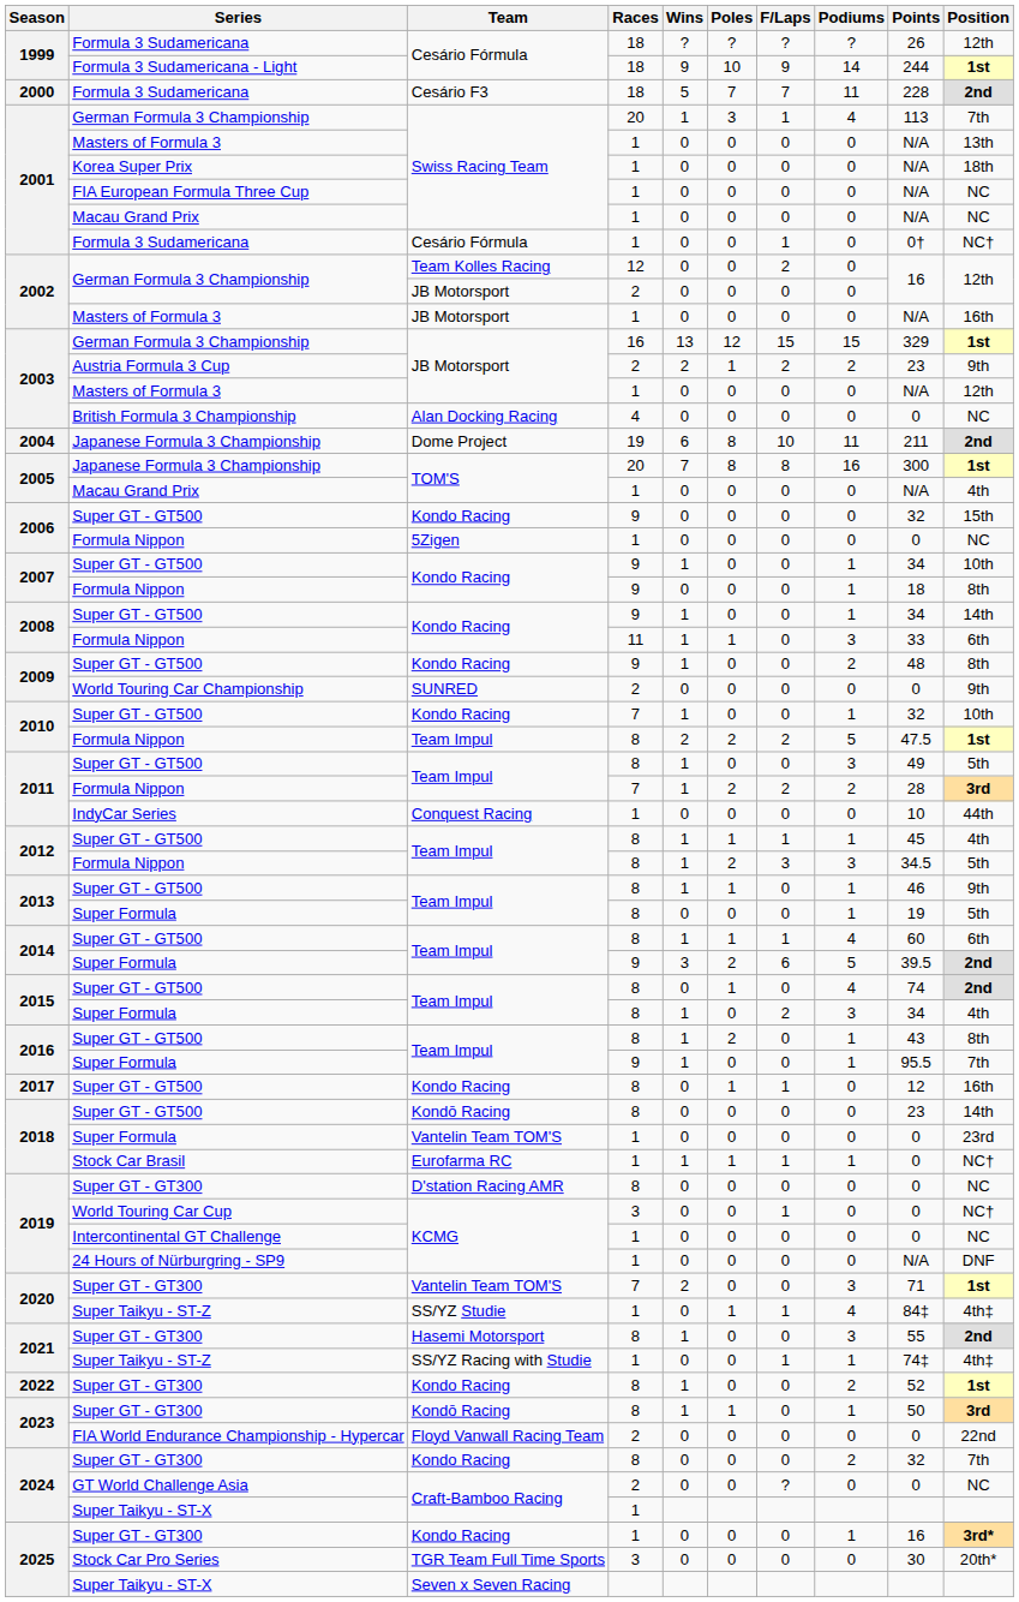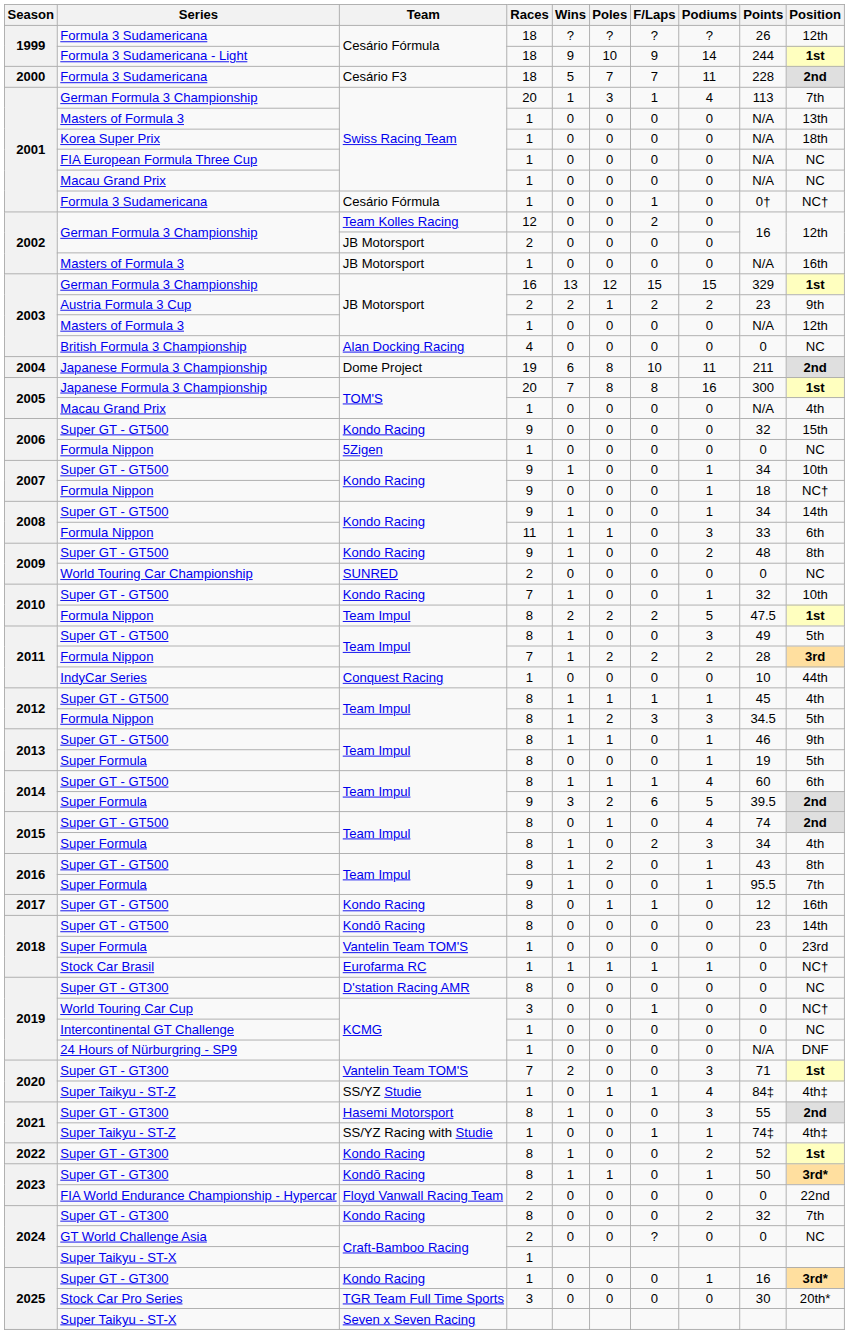 <table class="wikitable" style="font-size: 90%; text-align:center">
 <tr>
 <th>Season</th>
 <th>Series</th>
 <th>Team</th>
 <th>Races</th>
 <th>Wins</th>
 <th>Poles</th>
 <th>F/Laps</th>
 <th>Podiums</th>
 <th>Points</th>
 <th>Position</th>
 </tr>
 <tr>
 <th rowspan=2>1999</th>
 <td align=left><a href='#'>Formula 3 Sudamericana</a></td>
 <td rowspan=2 align=left>Cesário Fórmula</td>
 <td>18</td>
 <td>?</td>
 <td>?</td>
 <td>?</td>
 <td>?</td>
 <td>26</td>
 <td>12th</td>
 </tr>
 <tr>
 <td align=left><a href='#'>Formula 3 Sudamericana - Light</a></td>
 <td>18</td>
 <td>9</td>
 <td>10</td>
 <td>9</td>
 <td>14</td>
 <td>244</td>
 <td style="background:#FFFFBF;"><strong>1st</strong></td>
 </tr>
 <tr>
 <th>2000</th>
 <td align=left><a href='#'>Formula 3 Sudamericana</a></td>
 <td align=left>Cesário F3</td>
 <td>18</td>
 <td>5</td>
 <td>7</td>
 <td>7</td>
 <td>11</td>
 <td>228</td>
 <td style="background:#DFDFDF;"><strong>2nd</strong></td>
 </tr>
 <tr>
 <th rowspan=6>2001</th>
 <td align=left><a href='#'>German Formula 3 Championship</a></td>
 <td rowspan=5 align=left><a href='#'>Swiss Racing Team</a></td>
 <td>20</td>
 <td>1</td>
 <td>3</td>
 <td>1</td>
 <td>4</td>
 <td>113</td>
 <td>7th</td>
 </tr>
 <tr>
 <td align=left><a href='#'>Masters of Formula 3</a></td>
 <td>1</td>
 <td>0</td>
 <td>0</td>
 <td>0</td>
 <td>0</td>
 <td>N/A</td>
 <td>13th</td>
 </tr>
 <tr>
 <td align=left><a href='#'>Korea Super Prix</a></td>
 <td>1</td>
 <td>0</td>
 <td>0</td>
 <td>0</td>
 <td>0</td>
 <td>N/A</td>
 <td>18th</td>
 </tr>
 <tr>
 <td align=left><a href='#'>FIA European Formula Three Cup</a></td>
 <td>1</td>
 <td>0</td>
 <td>0</td>
 <td>0</td>
 <td>0</td>
 <td>N/A</td>
 <td>NC</td>
 </tr>
 <tr>
 <td align=left><a href='#'>Macau Grand Prix</a></td>
 <td>1</td>
 <td>0</td>
 <td>0</td>
 <td>0</td>
 <td>0</td>
 <td>N/A</td>
 <td>NC</td>
 </tr>
 <tr>
 <td align=left><a href='#'>Formula 3 Sudamericana</a></td>
 <td align=left>Cesário Fórmula</td>
 <td>1</td>
 <td>0</td>
 <td>0</td>
 <td>1</td>
 <td>0</td>
 <td>0†</td>
 <td>NC†</td>
 </tr>
 <tr>
 <th rowspan="3">2002</th>
 <td rowspan="2" align=left><a href='#'>German Formula 3 Championship</a></td>
 <td align="left"><a href='#'>Team Kolles Racing</a></td>
 <td>12</td>
 <td>0</td>
 <td>0</td>
 <td>2</td>
 <td>0</td>
 <td rowspan="2">16</td>
 <td rowspan="2">12th</td>
 </tr>
 <tr>
 <td align=left>JB Motorsport</td>
 <td>2</td>
 <td>0</td>
 <td>0</td>
 <td>0</td>
 <td>0</td>
 </tr>
 <tr>
 <td align=left><a href='#'>Masters of Formula 3</a></td>
 <td align=left>JB Motorsport</td>
 <td>1</td>
 <td>0</td>
 <td>0</td>
 <td>0</td>
 <td>0</td>
 <td>N/A</td>
 <td>16th</td>
 </tr>
 <tr>
 <th rowspan=4>2003</th>
 <td align=left><a href='#'>German Formula 3 Championship</a></td>
 <td rowspan=3 align=left>JB Motorsport</td>
 <td>16</td>
 <td>13</td>
 <td>12</td>
 <td>15</td>
 <td>15</td>
 <td>329</td>
 <td style="background:#FFFFBF;"><strong>1st</strong></td>
 </tr>
 <tr>
 <td align=left><a href='#'>Austria Formula 3 Cup</a></td>
 <td>2</td>
 <td>2</td>
 <td>1</td>
 <td>2</td>
 <td>2</td>
 <td>23</td>
 <td>9th</td>
 </tr>
 <tr>
 <td align=left><a href='#'>Masters of Formula 3</a></td>
 <td>1</td>
 <td>0</td>
 <td>0</td>
 <td>0</td>
 <td>0</td>
 <td>N/A</td>
 <td>12th</td>
 </tr>
 <tr>
 <td align=left><a href='#'>British Formula 3 Championship</a></td>
 <td align=left><a href='#'>Alan Docking Racing</a></td>
 <td>4</td>
 <td>0</td>
 <td>0</td>
 <td>0</td>
 <td>0</td>
 <td>0</td>
 <td>NC</td>
 </tr>
 <tr>
 <th>2004</th>
 <td align=left><a href='#'>Japanese Formula 3 Championship</a></td>
 <td align=left>Dome Project</td>
 <td>19</td>
 <td>6</td>
 <td>8</td>
 <td>10</td>
 <td>11</td>
 <td>211</td>
 <td style="background:#DFDFDF;"><strong>2nd</strong></td>
 </tr>
 <tr>
 <th rowspan=2>2005</th>
 <td align=left><a href='#'>Japanese Formula 3 Championship</a></td>
 <td rowspan=2 align=left><a href='#'>TOM'S</a></td>
 <td>20</td>
 <td>7</td>
 <td>8</td>
 <td>8</td>
 <td>16</td>
 <td>300</td>
 <td style="background:#FFFFBF;"><strong>1st</strong></td>
 </tr>
 <tr>
 <td align=left><a href='#'>Macau Grand Prix</a></td>
 <td>1</td>
 <td>0</td>
 <td>0</td>
 <td>0</td>
 <td>0</td>
 <td>N/A</td>
 <td>4th</td>
 </tr>
 <tr>
 <th rowspan=2>2006</th>
 <td align=left><a href='#'>Super GT - GT500</a></td>
 <td align=left><a href='#'>Kondo Racing</a></td>
 <td>9</td>
 <td>0</td>
 <td>0</td>
 <td>0</td>
 <td>0</td>
 <td>32</td>
 <td>15th</td>
 </tr>
 <tr>
 <td align=left><a href='#'>Formula Nippon</a></td>
 <td align=left><a href='#'>5Zigen</a></td>
 <td>1</td>
 <td>0</td>
 <td>0</td>
 <td>0</td>
 <td>0</td>
 <td>0</td>
 <td>NC</td>
 </tr>
 <tr>
 <th rowspan=2>2007</th>
 <td align=left><a href='#'>Super GT - GT500</a></td>
 <td rowspan=2 align=left><a href='#'>Kondo Racing</a></td>
 <td>9</td>
 <td>1</td>
 <td>0</td>
 <td>0</td>
 <td>1</td>
 <td>34</td>
 <td>10th</td>
 </tr>
 <tr>
 <td align=left><a href='#'>Formula Nippon</a></td>
 <td>9</td>
 <td>0</td>
 <td>0</td>
 <td>0</td>
 <td>1</td>
 <td>18</td>
-<td>8th</td>
+<td>NC†</td>
 </tr>
 <tr>
 <th rowspan=2>2008</th>
 <td align=left><a href='#'>Super GT - GT500</a></td>
 <td rowspan=2 align=left><a href='#'>Kondo Racing</a></td>
 <td>9</td>
 <td>1</td>
 <td>0</td>
 <td>0</td>
 <td>1</td>
 <td>34</td>
 <td>14th</td>
 </tr>
 <tr>
 <td align=left><a href='#'>Formula Nippon</a></td>
 <td>11</td>
 <td>1</td>
 <td>1</td>
 <td>0</td>
 <td>3</td>
 <td>33</td>
 <td>6th</td>
 </tr>
 <tr>
 <th rowspan=2>2009</th>
 <td align=left><a href='#'>Super GT - GT500</a></td>
 <td align=left><a href='#'>Kondo Racing</a></td>
 <td>9</td>
 <td>1</td>
 <td>0</td>
 <td>0</td>
 <td>2</td>
 <td>48</td>
 <td>8th</td>
 </tr>
 <tr>
 <td align=left><a href='#'>World Touring Car Championship</a></td>
 <td align=left><a href='#'>SUNRED</a></td>
 <td>2</td>
 <td>0</td>
 <td>0</td>
 <td>0</td>
 <td>0</td>
 <td>0</td>
-<td>9th</td>
+<td>NC</td>
 </tr>
 <tr>
 <th rowspan=2>2010</th>
 <td align=left><a href='#'>Super GT - GT500</a></td>
 <td align=left><a href='#'>Kondo Racing</a></td>
 <td>7</td>
 <td>1</td>
 <td>0</td>
 <td>0</td>
 <td>1</td>
 <td>32</td>
 <td>10th</td>
 </tr>
 <tr>
 <td align=left><a href='#'>Formula Nippon</a></td>
 <td align=left><a href='#'>Team Impul</a></td>
 <td>8</td>
 <td>2</td>
 <td>2</td>
 <td>2</td>
 <td>5</td>
 <td>47.5</td>
 <td style="background:#FFFFBF;"><strong>1st</strong></td>
 </tr>
 <tr>
 <th rowspan=3>2011</th>
 <td align=left><a href='#'>Super GT - GT500</a></td>
 <td rowspan=2 align=left><a href='#'>Team Impul</a></td>
 <td>8</td>
 <td>1</td>
 <td>0</td>
 <td>0</td>
 <td>3</td>
 <td>49</td>
 <td>5th</td>
 </tr>
 <tr>
 <td align=left><a href='#'>Formula Nippon</a></td>
 <td>7</td>
 <td>1</td>
 <td>2</td>
 <td>2</td>
 <td>2</td>
 <td>28</td>
 <td style="background:#FFDF9F;"><strong>3rd</strong></td>
 </tr>
 <tr>
 <td align=left><a href='#'>IndyCar Series</a></td>
 <td align=left><a href='#'>Conquest Racing</a></td>
 <td>1</td>
 <td>0</td>
 <td>0</td>
 <td>0</td>
 <td>0</td>
 <td>10</td>
 <td>44th</td>
 </tr>
 <tr>
 <th rowspan=2>2012</th>
 <td align=left><a href='#'>Super GT - GT500</a></td>
 <td rowspan=2 align=left><a href='#'>Team Impul</a></td>
 <td>8</td>
 <td>1</td>
 <td>1</td>
 <td>1</td>
 <td>1</td>
 <td>45</td>
 <td>4th</td>
 </tr>
 <tr>
 <td align=left><a href='#'>Formula Nippon</a></td>
 <td>8</td>
 <td>1</td>
 <td>2</td>
 <td>3</td>
 <td>3</td>
 <td>34.5</td>
 <td>5th</td>
 </tr>
 <tr>
 <th rowspan=2>2013</th>
 <td align=left><a href='#'>Super GT - GT500</a></td>
 <td rowspan=2 align=left><a href='#'>Team Impul</a></td>
 <td>8</td>
 <td>1</td>
 <td>1</td>
 <td>0</td>
 <td>1</td>
 <td>46</td>
 <td>9th</td>
 </tr>
 <tr>
 <td align=left><a href='#'>Super Formula</a></td>
 <td>8</td>
 <td>0</td>
 <td>0</td>
 <td>0</td>
 <td>1</td>
 <td>19</td>
 <td>5th</td>
 </tr>
 <tr>
 <th rowspan=2>2014</th>
 <td align=left><a href='#'>Super GT - GT500</a></td>
 <td rowspan=2 align=left><a href='#'>Team Impul</a></td>
 <td>8</td>
 <td>1</td>
 <td>1</td>
 <td>1</td>
 <td>4</td>
 <td>60</td>
 <td>6th</td>
 </tr>
 <tr>
 <td align=left><a href='#'>Super Formula</a></td>
 <td>9</td>
 <td>3</td>
 <td>2</td>
 <td>6</td>
 <td>5</td>
 <td>39.5</td>
 <td style="background:#DFDFDF;"><strong>2nd</strong></td>
 </tr>
 <tr>
 <th rowspan=2>2015</th>
 <td align=left><a href='#'>Super GT - GT500</a></td>
 <td rowspan=2 align=left><a href='#'>Team Impul</a></td>
 <td>8</td>
 <td>0</td>
 <td>1</td>
 <td>0</td>
 <td>4</td>
 <td>74</td>
 <td style="background:#DFDFDF;"><strong>2nd</strong></td>
 </tr>
 <tr>
 <td align=left><a href='#'>Super Formula</a></td>
 <td>8</td>
 <td>1</td>
 <td>0</td>
 <td>2</td>
 <td>3</td>
 <td>34</td>
 <td>4th</td>
 </tr>
 <tr>
 <th rowspan=2>2016</th>
 <td align=left><a href='#'>Super GT - GT500</a></td>
 <td rowspan=2 align=left><a href='#'>Team Impul</a></td>
 <td>8</td>
 <td>1</td>
 <td>2</td>
 <td>0</td>
 <td>1</td>
 <td>43</td>
 <td>8th</td>
 </tr>
 <tr>
 <td align=left><a href='#'>Super Formula</a></td>
 <td>9</td>
 <td>1</td>
 <td>0</td>
 <td>0</td>
 <td>1</td>
 <td>95.5</td>
 <td>7th</td>
 </tr>
 <tr>
 <th>2017</th>
 <td align=left><a href='#'>Super GT - GT500</a></td>
 <td align=left><a href='#'>Kondo Racing</a></td>
 <td>8</td>
 <td>0</td>
 <td>1</td>
 <td>1</td>
 <td>0</td>
 <td>12</td>
 <td>16th</td>
 </tr>
 <tr>
 <th rowspan=3>2018</th>
 <td align=left><a href='#'>Super GT - GT500</a></td>
 <td align=left><a href='#'>Kondō Racing</a></td>
 <td>8</td>
 <td>0</td>
 <td>0</td>
 <td>0</td>
 <td>0</td>
 <td>23</td>
 <td>14th</td>
 </tr>
 <tr>
 <td align=left><a href='#'>Super Formula</a></td>
 <td align=left><a href='#'>Vantelin Team TOM'S</a></td>
 <td>1</td>
 <td>0</td>
 <td>0</td>
 <td>0</td>
 <td>0</td>
 <td>0</td>
 <td>23rd</td>
 </tr>
 <tr>
 <td align=left><a href='#'>Stock Car Brasil</a></td>
 <td align=left><a href='#'>Eurofarma RC</a></td>
 <td>1</td>
 <td>1</td>
 <td>1</td>
 <td>1</td>
 <td>1</td>
 <td>0</td>
 <td>NC†</td>
 </tr>
 <tr>
 <th rowspan="4">2019</th>
 <td align=left><a href='#'>Super GT - GT300</a></td>
 <td align=left><a href='#'>D'station Racing AMR</a></td>
 <td>8</td>
 <td>0</td>
 <td>0</td>
 <td>0</td>
 <td>0</td>
 <td>0</td>
 <td>NC</td>
 </tr>
 <tr>
 <td align="left"><a href='#'>World Touring Car Cup</a></td>
 <td rowspan="3" align="left"><a href='#'>KCMG</a></td>
 <td>3</td>
 <td>0</td>
 <td>0</td>
 <td>1</td>
 <td>0</td>
 <td>0</td>
 <td>NC†</td>
 </tr>
 <tr>
 <td align="left"><a href='#'>Intercontinental GT Challenge</a></td>
 <td>1</td>
 <td>0</td>
 <td>0</td>
 <td>0</td>
 <td>0</td>
 <td>0</td>
 <td>NC</td>
 </tr>
 <tr>
 <td align=left><a href='#'>24 Hours of Nürburgring - SP9</a></td>
 <td>1</td>
 <td>0</td>
 <td>0</td>
 <td>0</td>
 <td>0</td>
 <td>N/A</td>
 <td>DNF</td>
 </tr>
 <tr>
 <th rowspan="2">2020</th>
 <td align=left><a href='#'>Super GT - GT300</a></td>
 <td align=left><a href='#'>Vantelin Team TOM'S</a></td>
 <td>7</td>
 <td>2</td>
 <td>0</td>
 <td>0</td>
 <td>3</td>
 <td>71</td>
 <td style="background:#FFFFBF;"><strong>1st</strong></td>
 </tr>
 <tr>
 <td align=left><a href='#'>Super Taikyu - ST-Z</a></td>
 <td align=left>SS/YZ <a href='#'>Studie</a></td>
 <td>1</td>
 <td>0</td>
 <td>1</td>
 <td>1</td>
 <td>4</td>
 <td>84‡</td>
 <td>4th‡</td>
 </tr>
 <tr>
 <th rowspan="2">2021</th>
 <td align=left><a href='#'>Super GT - GT300</a></td>
 <td align=left><a href='#'>Hasemi Motorsport</a></td>
 <td>8</td>
 <td>1</td>
 <td>0</td>
 <td>0</td>
 <td>3</td>
 <td>55</td>
 <td style="background:#DFDFDF;"><strong>2nd</strong></td>
 </tr>
 <tr>
 <td align=left><a href='#'>Super Taikyu - ST-Z</a></td>
 <td align=left>SS/YZ Racing with <a href='#'>Studie</a></td>
 <td>1</td>
 <td>0</td>
 <td>0</td>
 <td>1</td>
 <td>1</td>
 <td>74‡</td>
 <td>4th‡</td>
 </tr>
 <tr>
 <th>2022</th>
 <td align=left><a href='#'>Super GT - GT300</a></td>
 <td align=left><a href='#'>Kondo Racing</a></td>
 <td>8</td>
 <td>1</td>
 <td>0</td>
 <td>0</td>
 <td>2</td>
 <td>52</td>
 <td style="background:#FFFFBF;"><strong>1st</strong></td>
 </tr>
 <tr>
 <th rowspan="2">2023</th>
 <td align=left><a href='#'>Super GT - GT300</a></td>
 <td align=left><a href='#'>Kondō Racing</a></td>
 <td>8</td>
 <td>1</td>
 <td>1</td>
 <td>0</td>
 <td>1</td>
 <td>50</td>
-<td style="background:#FFDF9F;"><strong>3rd</strong></td>
+<td style="background:#FFDF9F;"><strong>3rd*</strong></td>
 </tr>
 <tr>
 <td align=left><a href='#'>FIA World Endurance Championship - Hypercar</a></td>
 <td align=left><a href='#'>Floyd Vanwall Racing Team</a></td>
 <td>2</td>
 <td>0</td>
 <td>0</td>
 <td>0</td>
 <td>0</td>
 <td>0</td>
 <td>22nd</td>
 </tr>
 <tr>
 <th rowspan="3">2024</th>
 <td align=left><a href='#'>Super GT - GT300</a></td>
 <td align=left><a href='#'>Kondo Racing</a></td>
 <td>8</td>
 <td>0</td>
 <td>0</td>
 <td>0</td>
 <td>2</td>
 <td>32</td>
 <td>7th</td>
 </tr>
 <tr>
 <td align=left><a href='#'>GT World Challenge Asia</a></td>
 <td rowspan="2" align="left"><a href='#'>Craft-Bamboo Racing</a></td>
 <td>2</td>
 <td>0</td>
 <td>0</td>
 <td>?</td>
 <td>0</td>
 <td>0</td>
 <td>NC</td>
 </tr>
 <tr>
 <td align=left><a href='#'>Super Taikyu - ST-X</a></td>
 <td>1</td>
 <td></td>
 <td></td>
 <td></td>
 <td></td>
 <td></td>
 <td></td>
 </tr>
 <tr>
 <th rowspan="3">2025</th>
 <td align=left><a href='#'>Super GT - GT300</a></td>
 <td align=left><a href='#'>Kondo Racing</a></td>
 <td>1</td>
 <td>0</td>
 <td>0</td>
 <td>0</td>
 <td>1</td>
 <td>16</td>
 <td style="background:#FFDF9F;"><strong>3rd*</strong></td>
 </tr>
 <tr>
 <td align=left><a href='#'>Stock Car Pro Series</a></td>
 <td align=left><a href='#'>TGR Team Full Time Sports</a></td>
 <td>3</td>
 <td>0</td>
 <td>0</td>
 <td>0</td>
 <td>0</td>
 <td>30</td>
 <td>20th*</td>
 </tr>
 <tr>
 <td align="left"><a href='#'>Super Taikyu - ST-X</a></td>
 <td align="left"><a href='#'>Seven x Seven Racing</a></td>
 <td></td>
 <td></td>
 <td></td>
 <td></td>
 <td></td>
 <td></td>
 <td></td>
 </tr>
 </table>
